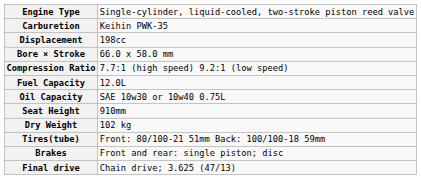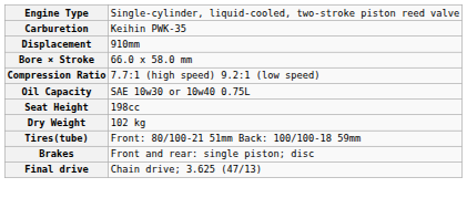 <table class="wikitable">
 <tr>
 <th>Engine Type</th>
 <td>Single-cylinder, liquid-cooled, two-stroke piston reed valve</td>
 </tr>
 <tr>
 <th>Carburetion</th>
 <td>Keihin PWK-35</td>
 </tr>
 <tr>
 <th>Displacement</th>
-<td>198cc</td>
+<td>910mm</td>
 </tr>
 <tr>
 <th>Bore × Stroke</th>
 <td>66.0 x 58.0 mm</td>
 </tr>
 <tr>
 <th>Compression Ratio</th>
 <td>7.7:1 (high speed) 9.2:1 (low speed)</td>
 </tr>
 <tr>
-<th>Fuel Capacity</th>
-<td>12.0L</td>
-</tr>
-<tr>
 <th>Oil Capacity</th>
 <td>SAE 10w30 or 10w40 0.75L</td>
 </tr>
 <tr>
 <th>Seat Height</th>
-<td>910mm</td>
+<td>198cc</td>
 </tr>
 <tr>
 <th>Dry Weight</th>
 <td>102 kg</td>
 </tr>
 <tr>
 <th>Tires(tube)</th>
 <td>Front: 80/100-21 51mm Back: 100/100-18 59mm</td>
 </tr>
 <tr>
 <th>Brakes</th>
 <td>Front and rear: single piston; disc</td>
 </tr>
 <tr>
 <th>Final drive</th>
 <td>Chain drive; 3.625 (47/13)</td>
 </tr>
 </table>
